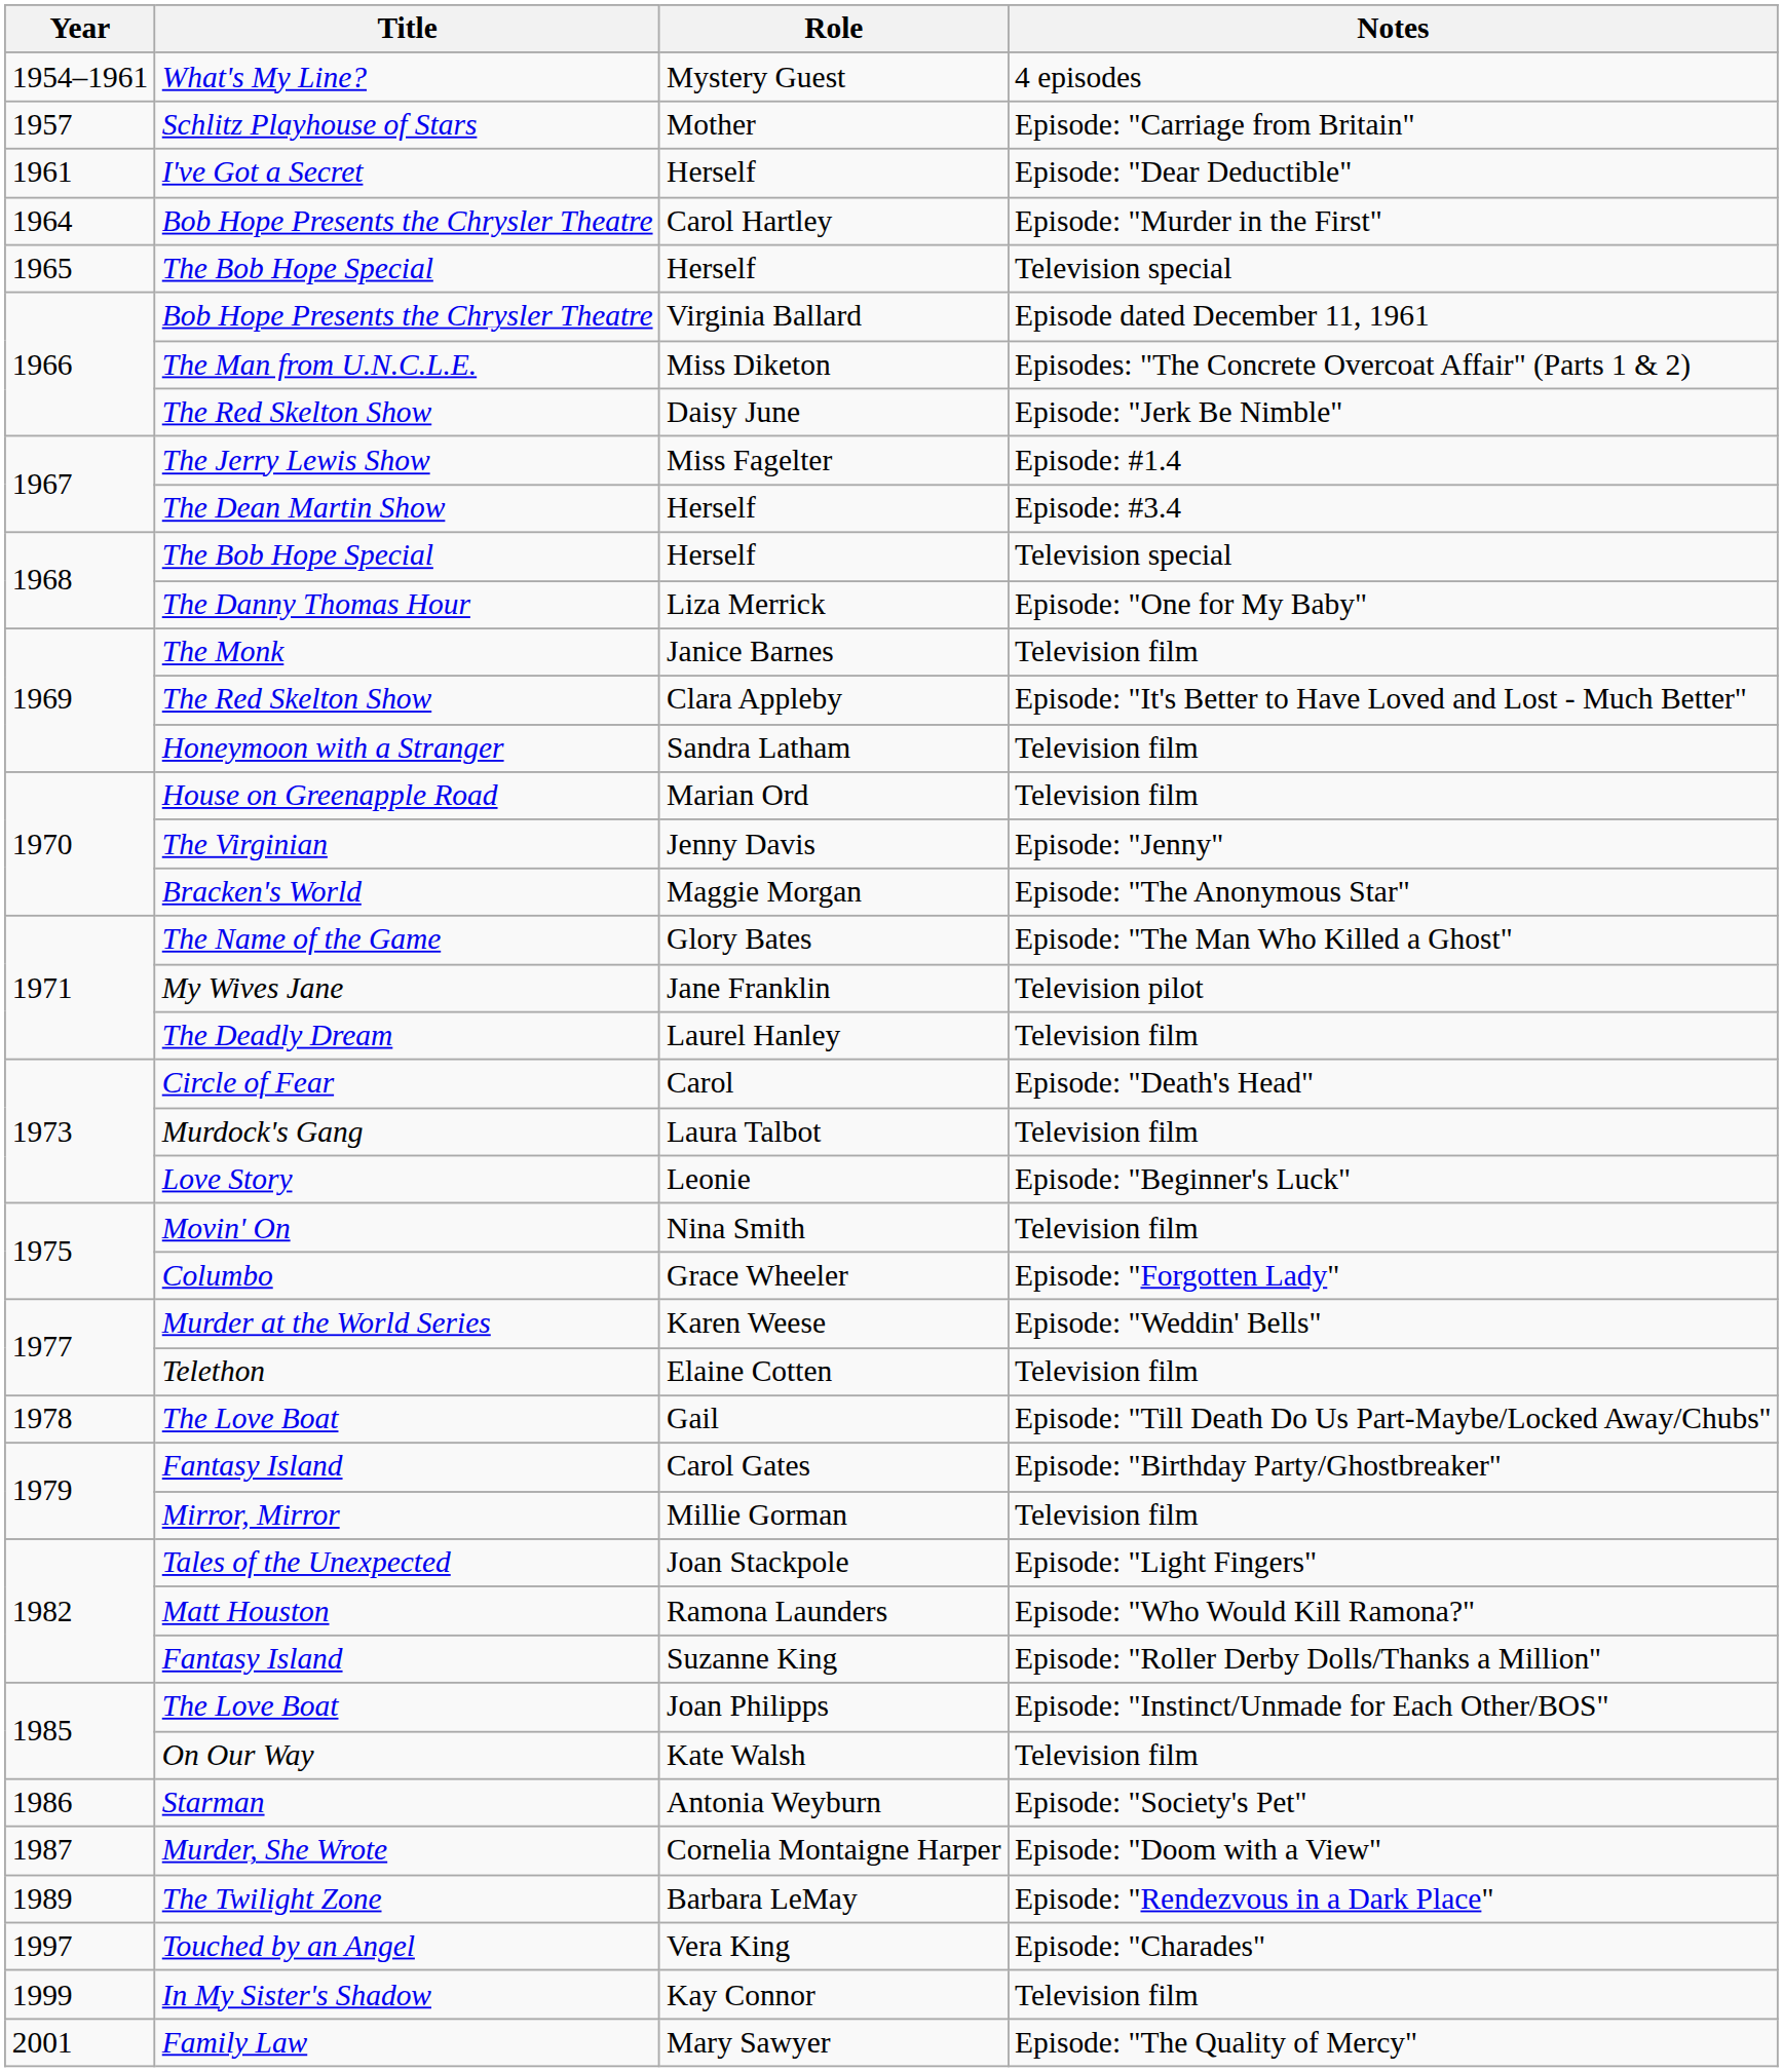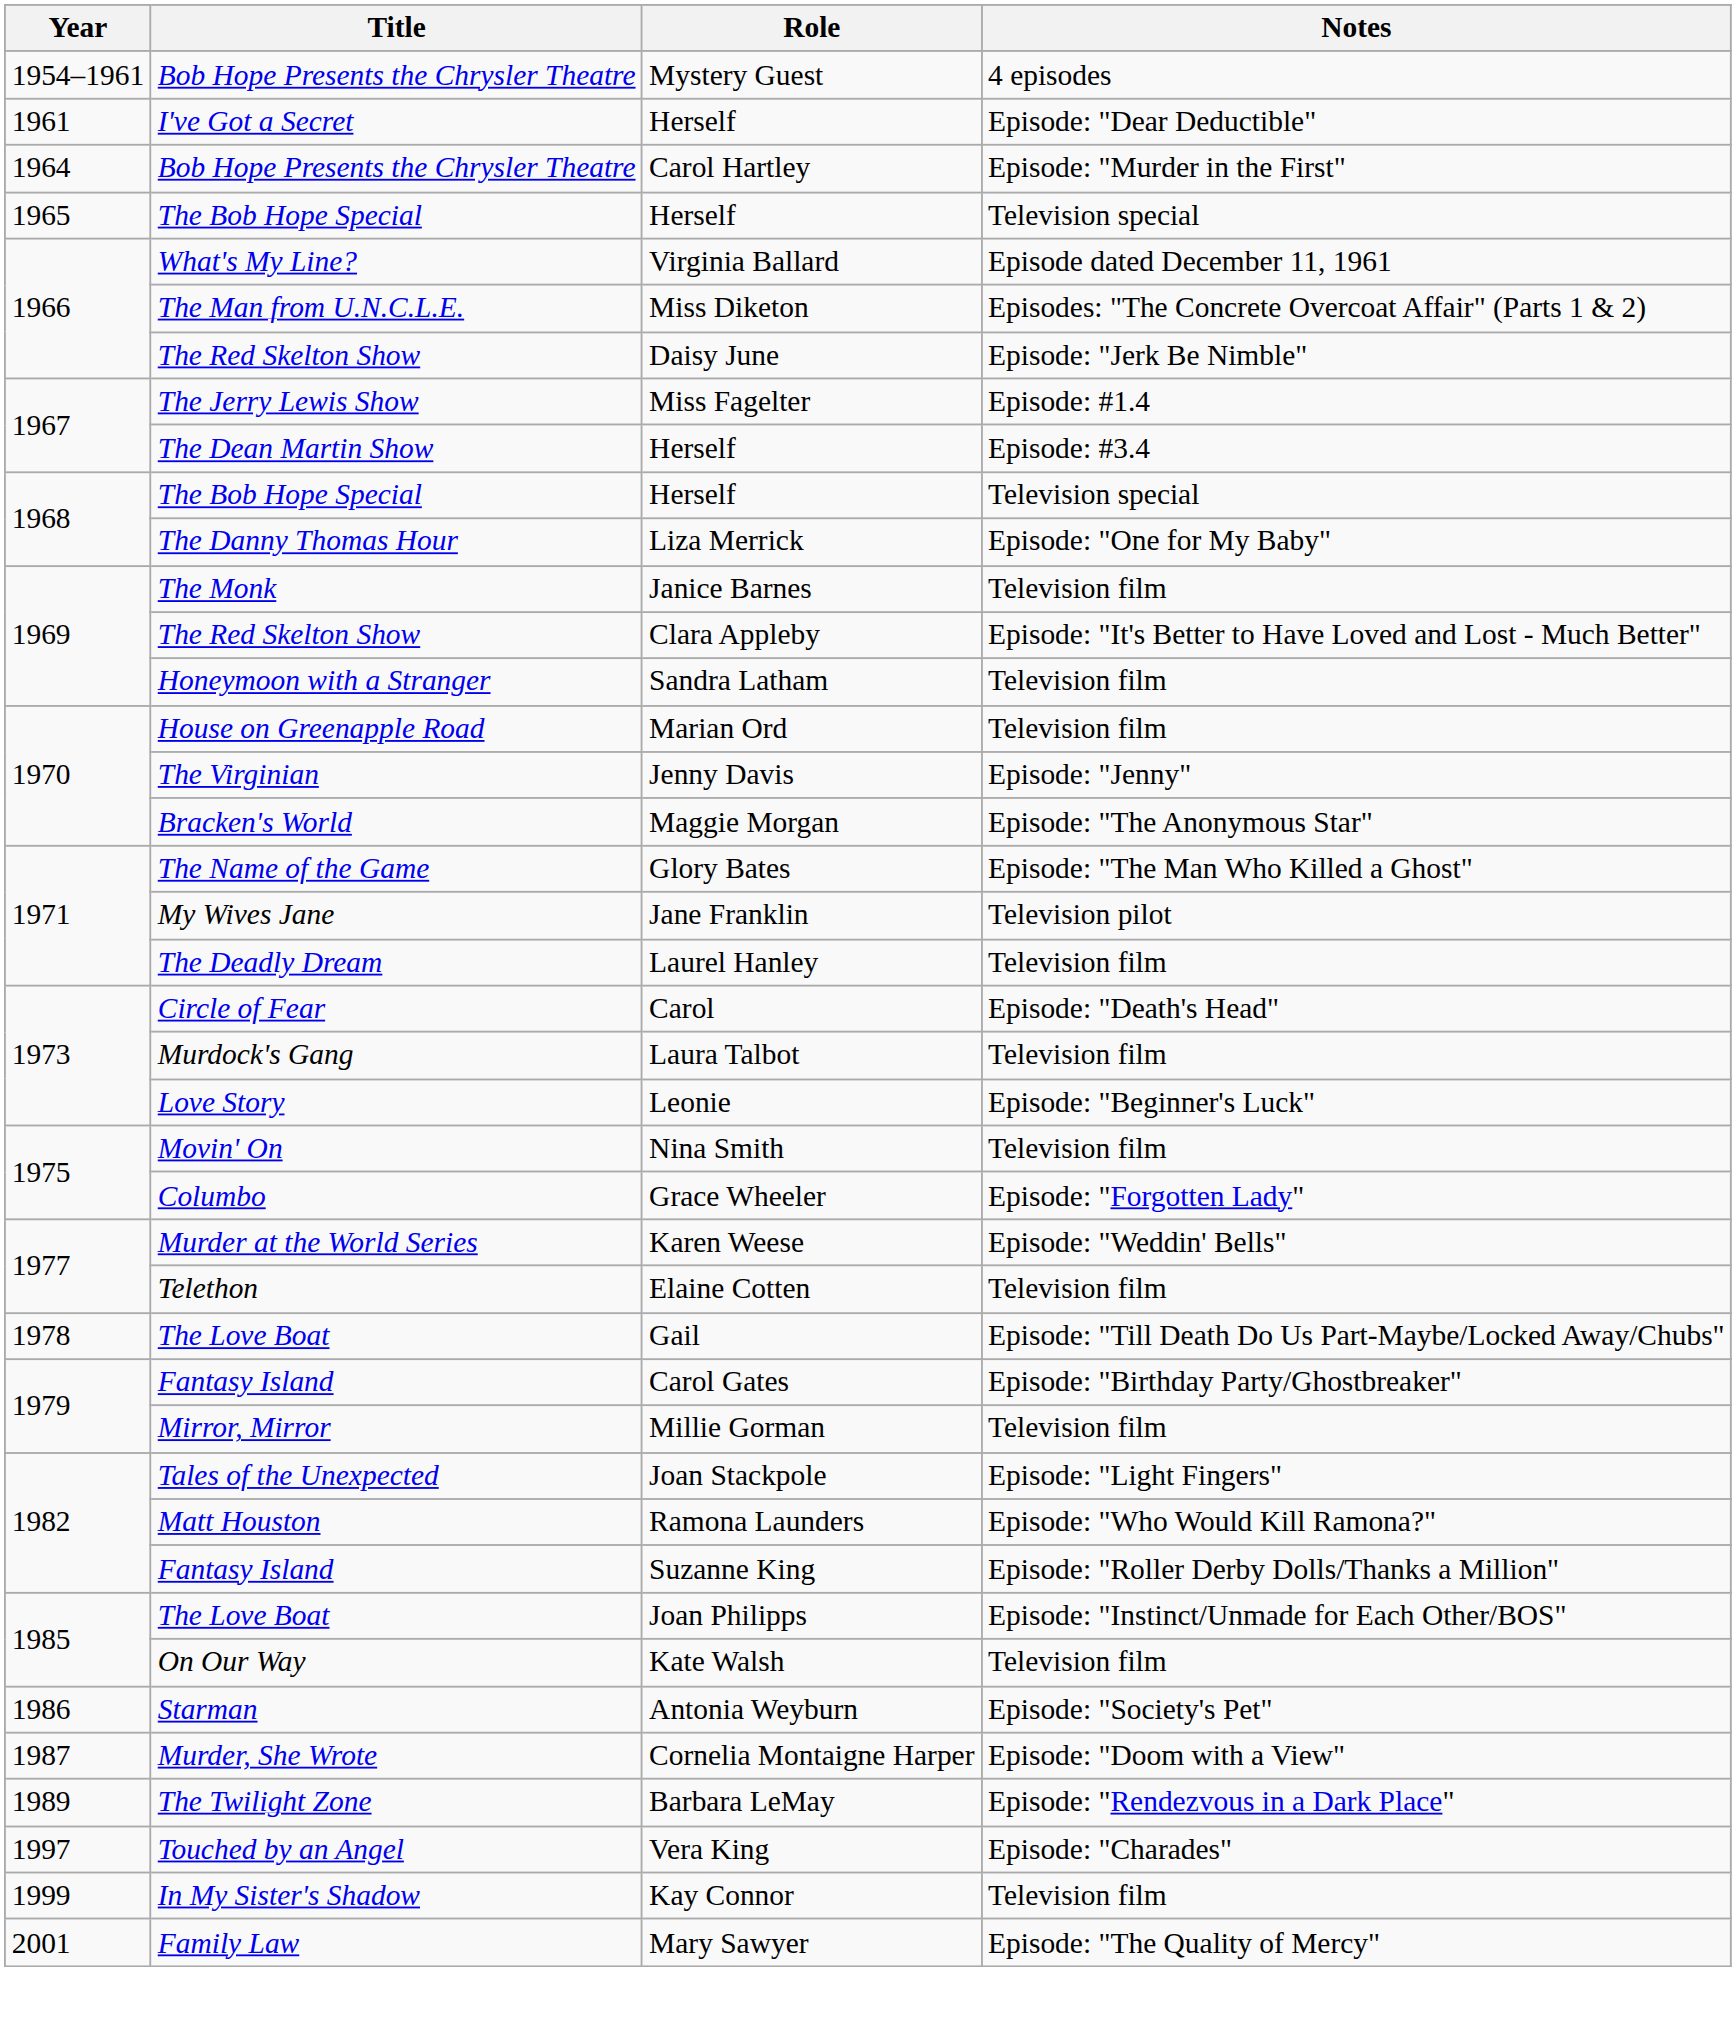 <table class="wikitable sortable plainrowheaders">
 <tr>
 <th>Year</th>
 <th>Title</th>
 <th>Role</th>
 <th class="unsortable">Notes</th>
 </tr>
 <tr>
 <td>1954–1961</td>
-<td><em><a href='#'>What's My Line?</a></em></td>
+<td><em><a href='#'>Bob Hope Presents the Chrysler Theatre</a></em></td>
 <td>Mystery Guest</td>
 <td>4 episodes</td>
-</tr>
-<tr>
-<td>1957</td>
-<td><em><a href='#'>Schlitz Playhouse of Stars</a></em></td>
-<td>Mother</td>
-<td>Episode: "Carriage from Britain"</td>
 </tr>
 <tr>
 <td>1961</td>
 <td><em><a href='#'>I've Got a Secret</a></em></td>
 <td>Herself</td>
 <td>Episode: "Dear Deductible"</td>
 </tr>
 <tr>
 <td>1964</td>
 <td><em><a href='#'>Bob Hope Presents the Chrysler Theatre</a></em></td>
 <td>Carol Hartley</td>
 <td>Episode: "Murder in the First"</td>
 </tr>
 <tr>
 <td>1965</td>
 <td><em><a href='#'>The Bob Hope Special</a></em></td>
 <td>Herself</td>
 <td>Television special</td>
 </tr>
 <tr>
 <td rowspan="3">1966</td>
-<td><em><a href='#'>Bob Hope Presents the Chrysler Theatre</a></em></td>
+<td><em><a href='#'>What's My Line?</a></em></td>
 <td>Virginia Ballard</td>
 <td>Episode dated December 11, 1961</td>
 </tr>
 <tr>
 <td><em><a href='#'>The Man from U.N.C.L.E.</a></em></td>
 <td>Miss Diketon</td>
 <td>Episodes: "The Concrete Overcoat Affair" (Parts 1 & 2)</td>
 </tr>
 <tr>
 <td><em><a href='#'>The Red Skelton Show</a></em></td>
 <td>Daisy June</td>
 <td>Episode: "Jerk Be Nimble"</td>
 </tr>
 <tr>
 <td rowspan="2">1967</td>
 <td><em><a href='#'>The Jerry Lewis Show</a></em></td>
 <td>Miss Fagelter</td>
 <td>Episode: #1.4</td>
 </tr>
 <tr>
 <td><em><a href='#'>The Dean Martin Show</a></em></td>
 <td>Herself</td>
 <td>Episode: #3.4</td>
 </tr>
 <tr>
 <td rowspan="2">1968</td>
 <td><em><a href='#'>The Bob Hope Special</a></em></td>
 <td>Herself</td>
 <td>Television special</td>
 </tr>
 <tr>
 <td><em><a href='#'>The Danny Thomas Hour</a></em></td>
 <td>Liza Merrick</td>
 <td>Episode: "One for My Baby"</td>
 </tr>
 <tr>
 <td rowspan="3">1969</td>
 <td><em><a href='#'>The Monk</a></em></td>
 <td>Janice Barnes</td>
 <td>Television film</td>
 </tr>
 <tr>
 <td><em><a href='#'>The Red Skelton Show</a></em></td>
 <td>Clara Appleby</td>
 <td>Episode: "It's Better to Have Loved and Lost - Much Better"</td>
 </tr>
 <tr>
 <td><em><a href='#'>Honeymoon with a Stranger</a></em></td>
 <td>Sandra Latham</td>
 <td>Television film</td>
 </tr>
 <tr>
 <td rowspan="3">1970</td>
 <td><em><a href='#'>House on Greenapple Road</a></em></td>
 <td>Marian Ord</td>
 <td>Television film</td>
 </tr>
 <tr>
 <td><em><a href='#'>The Virginian</a></em></td>
 <td>Jenny Davis</td>
 <td>Episode: "Jenny"</td>
 </tr>
 <tr>
 <td><em><a href='#'>Bracken's World</a></em></td>
 <td>Maggie Morgan</td>
 <td>Episode: "The Anonymous Star"</td>
 </tr>
 <tr>
 <td rowspan="3">1971</td>
 <td><em><a href='#'>The Name of the Game</a></em></td>
 <td>Glory Bates</td>
 <td>Episode: "The Man Who Killed a Ghost"</td>
 </tr>
 <tr>
 <td><em>My Wives Jane</em></td>
 <td>Jane Franklin</td>
 <td>Television pilot</td>
 </tr>
 <tr>
 <td><em><a href='#'>The Deadly Dream</a></em></td>
 <td>Laurel Hanley</td>
 <td>Television film</td>
 </tr>
 <tr>
 <td rowspan="3">1973</td>
 <td><em><a href='#'>Circle of Fear</a></em></td>
 <td>Carol</td>
 <td>Episode: "Death's Head"</td>
 </tr>
 <tr>
 <td><em>Murdock's Gang</em></td>
 <td>Laura Talbot</td>
 <td>Television film</td>
 </tr>
 <tr>
 <td><em><a href='#'>Love Story</a></em></td>
 <td>Leonie</td>
 <td>Episode: "Beginner's Luck"</td>
 </tr>
 <tr>
 <td rowspan="2">1975</td>
 <td><em><a href='#'>Movin' On</a></em></td>
 <td>Nina Smith</td>
 <td>Television film</td>
 </tr>
 <tr>
 <td><em><a href='#'>Columbo</a></em></td>
 <td>Grace Wheeler</td>
 <td>Episode: "<a href='#'>Forgotten Lady</a>"</td>
 </tr>
 <tr>
 <td rowspan="2">1977</td>
 <td><em><a href='#'>Murder at the World Series</a></em></td>
 <td>Karen Weese</td>
 <td>Episode: "Weddin' Bells"</td>
 </tr>
 <tr>
 <td><em>Telethon</em></td>
 <td>Elaine Cotten</td>
 <td>Television film</td>
 </tr>
 <tr>
 <td>1978</td>
 <td><em><a href='#'>The Love Boat</a></em></td>
 <td>Gail</td>
 <td>Episode: "Till Death Do Us Part-Maybe/Locked Away/Chubs"</td>
 </tr>
 <tr>
 <td rowspan="2">1979</td>
 <td><em><a href='#'>Fantasy Island</a></em></td>
 <td>Carol Gates</td>
 <td>Episode: "Birthday Party/Ghostbreaker"</td>
 </tr>
 <tr>
 <td><em><a href='#'>Mirror, Mirror</a></em></td>
 <td>Millie Gorman</td>
 <td>Television film</td>
 </tr>
 <tr>
 <td rowspan="3">1982</td>
 <td><em><a href='#'>Tales of the Unexpected</a></em></td>
 <td>Joan Stackpole</td>
 <td>Episode: "Light Fingers"</td>
 </tr>
 <tr>
 <td><em><a href='#'>Matt Houston</a></em></td>
 <td>Ramona Launders</td>
 <td>Episode: "Who Would Kill Ramona?"</td>
 </tr>
 <tr>
 <td><em><a href='#'>Fantasy Island</a></em></td>
 <td>Suzanne King</td>
 <td>Episode: "Roller Derby Dolls/Thanks a Million"</td>
 </tr>
 <tr>
 <td rowspan="2">1985</td>
 <td><em><a href='#'>The Love Boat</a></em></td>
 <td>Joan Philipps</td>
 <td>Episode: "Instinct/Unmade for Each Other/BOS"</td>
 </tr>
 <tr>
 <td><em>On Our Way</em></td>
 <td>Kate Walsh</td>
 <td>Television film</td>
 </tr>
 <tr>
 <td>1986</td>
 <td><em><a href='#'>Starman</a></em></td>
 <td>Antonia Weyburn</td>
 <td>Episode: "Society's Pet"</td>
 </tr>
 <tr>
 <td>1987</td>
 <td><em><a href='#'>Murder, She Wrote</a></em></td>
 <td>Cornelia Montaigne Harper</td>
 <td>Episode: "Doom with a View"</td>
 </tr>
 <tr>
 <td>1989</td>
 <td><em><a href='#'>The Twilight Zone</a></em></td>
 <td>Barbara LeMay</td>
 <td>Episode: "<a href='#'>Rendezvous in a Dark Place</a>"</td>
 </tr>
 <tr>
 <td>1997</td>
 <td><em><a href='#'>Touched by an Angel</a></em></td>
 <td>Vera King</td>
 <td>Episode: "Charades"</td>
 </tr>
 <tr>
 <td>1999</td>
 <td><em><a href='#'>In My Sister's Shadow</a></em></td>
 <td>Kay Connor</td>
 <td>Television film</td>
 </tr>
 <tr>
 <td>2001</td>
 <td><em><a href='#'>Family Law</a></em></td>
 <td>Mary Sawyer</td>
 <td>Episode: "The Quality of Mercy"</td>
 </tr>
 </table>
